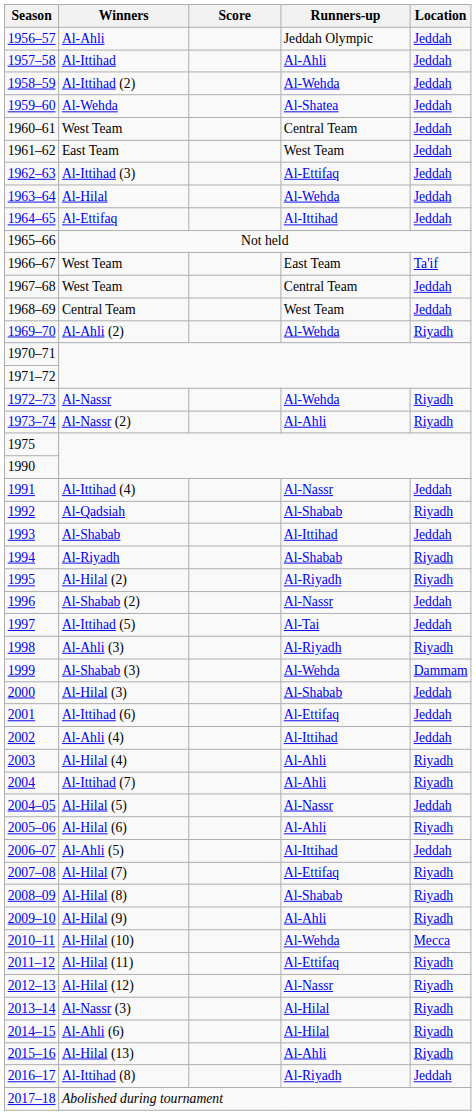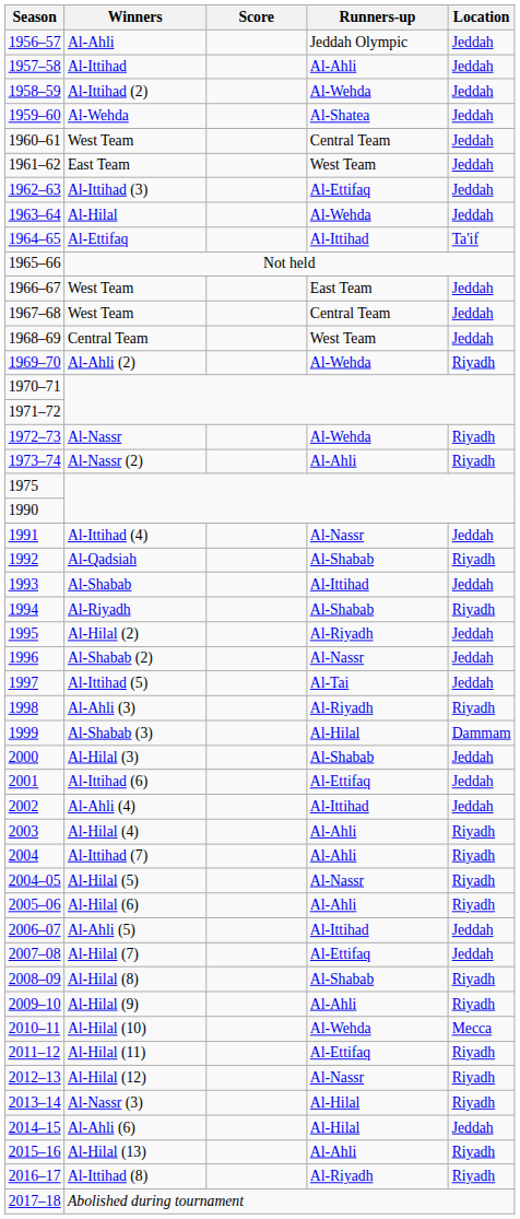 <table class="wikitable" style="font-size:90%" style="text-align: left;">
 <tr>
 <th>Season</th>
 <th width="130">Winners</th>
 <th width="90">Score</th>
 <th width="130">Runners-up</th>
 <th>Location</th>
 </tr>
 <tr>
 <td><a href='#'>1956–57</a></td>
 <td><a href='#'>Al-Ahli</a></td>
 <td></td>
 <td>Jeddah Olympic</td>
 <td><a href='#'>Jeddah</a></td>
 </tr>
 <tr>
 <td><a href='#'>1957–58</a></td>
 <td><a href='#'>Al-Ittihad</a></td>
 <td></td>
 <td><a href='#'>Al-Ahli</a></td>
 <td><a href='#'>Jeddah</a></td>
 </tr>
 <tr>
 <td><a href='#'>1958–59</a></td>
 <td><a href='#'>Al-Ittihad</a> (2)</td>
 <td></td>
 <td><a href='#'>Al-Wehda</a></td>
 <td><a href='#'>Jeddah</a></td>
 </tr>
 <tr>
 <td><a href='#'>1959–60</a></td>
 <td><a href='#'>Al-Wehda</a></td>
 <td></td>
 <td><a href='#'>Al-Shatea</a></td>
 <td><a href='#'>Jeddah</a></td>
 </tr>
 <tr>
 <td>1960–61</td>
 <td>West Team</td>
 <td></td>
 <td>Central Team</td>
 <td><a href='#'>Jeddah</a></td>
 </tr>
 <tr>
 <td>1961–62</td>
 <td>East Team</td>
 <td></td>
 <td>West Team</td>
 <td><a href='#'>Jeddah</a></td>
 </tr>
 <tr>
 <td><a href='#'>1962–63</a></td>
 <td><a href='#'>Al-Ittihad</a> (3)</td>
 <td></td>
 <td><a href='#'>Al-Ettifaq</a></td>
 <td><a href='#'>Jeddah</a></td>
 </tr>
 <tr>
 <td><a href='#'>1963–64</a></td>
 <td><a href='#'>Al-Hilal</a></td>
 <td></td>
 <td><a href='#'>Al-Wehda</a></td>
 <td><a href='#'>Jeddah</a></td>
 </tr>
 <tr>
 <td><a href='#'>1964–65</a></td>
 <td><a href='#'>Al-Ettifaq</a></td>
 <td></td>
 <td><a href='#'>Al-Ittihad</a></td>
-<td><a href='#'>Jeddah</a></td>
+<td><a href='#'>Ta'if</a></td>
 </tr>
 <tr>
 <td>1965–66</td>
 <td colspan=4 style="text-align:center;">Not held</td>
 </tr>
 <tr>
 <td>1966–67</td>
 <td>West Team</td>
 <td></td>
 <td>East Team</td>
-<td><a href='#'>Ta'if</a></td>
+<td><a href='#'>Jeddah</a></td>
 </tr>
 <tr>
 <td>1967–68</td>
 <td>West Team</td>
 <td></td>
 <td>Central Team</td>
 <td><a href='#'>Jeddah</a></td>
 </tr>
 <tr>
 <td>1968–69</td>
 <td>Central Team</td>
 <td></td>
 <td>West Team</td>
 <td><a href='#'>Jeddah</a></td>
 </tr>
 <tr>
 <td><a href='#'>1969–70</a></td>
 <td><a href='#'>Al-Ahli</a> (2)</td>
 <td></td>
 <td><a href='#'>Al-Wehda</a></td>
 <td><a href='#'>Riyadh</a></td>
 </tr>
 <tr>
 <td>1970–71</td>
 <td rowspan=2 colspan=8></td>
 </tr>
 <tr>
 <td>1971–72</td>
 </tr>
 <tr>
 <td><a href='#'>1972–73</a></td>
 <td><a href='#'>Al-Nassr</a></td>
 <td></td>
 <td><a href='#'>Al-Wehda</a></td>
 <td><a href='#'>Riyadh</a></td>
 </tr>
 <tr>
 <td><a href='#'>1973–74</a></td>
 <td><a href='#'>Al-Nassr</a> (2)</td>
 <td></td>
 <td><a href='#'>Al-Ahli</a></td>
 <td><a href='#'>Riyadh</a></td>
 </tr>
 <tr>
 <td>1975</td>
 <td rowspan=2 colspan=8></td>
 </tr>
 <tr>
 <td>1990</td>
 </tr>
 <tr>
 <td><a href='#'>1991</a></td>
 <td><a href='#'>Al-Ittihad</a> (4)</td>
 <td></td>
 <td><a href='#'>Al-Nassr</a></td>
 <td><a href='#'>Jeddah</a></td>
 </tr>
 <tr>
 <td><a href='#'>1992</a></td>
 <td><a href='#'>Al-Qadsiah</a></td>
 <td></td>
 <td><a href='#'>Al-Shabab</a></td>
 <td><a href='#'>Riyadh</a></td>
 </tr>
 <tr>
 <td><a href='#'>1993</a></td>
 <td><a href='#'>Al-Shabab</a></td>
 <td></td>
 <td><a href='#'>Al-Ittihad</a></td>
 <td><a href='#'>Jeddah</a></td>
 </tr>
 <tr>
 <td><a href='#'>1994</a></td>
 <td><a href='#'>Al-Riyadh</a></td>
 <td></td>
 <td><a href='#'>Al-Shabab</a></td>
 <td><a href='#'>Riyadh</a></td>
 </tr>
 <tr>
 <td><a href='#'>1995</a></td>
 <td><a href='#'>Al-Hilal</a> (2)</td>
 <td></td>
 <td><a href='#'>Al-Riyadh</a></td>
-<td><a href='#'>Riyadh</a></td>
+<td><a href='#'>Jeddah</a></td>
 </tr>
 <tr>
 <td><a href='#'>1996</a></td>
 <td><a href='#'>Al-Shabab</a> (2)</td>
 <td></td>
 <td><a href='#'>Al-Nassr</a></td>
 <td><a href='#'>Jeddah</a></td>
 </tr>
 <tr>
 <td><a href='#'>1997</a></td>
 <td><a href='#'>Al-Ittihad</a> (5)</td>
 <td></td>
 <td><a href='#'>Al-Tai</a></td>
 <td><a href='#'>Jeddah</a></td>
 </tr>
 <tr>
 <td><a href='#'>1998</a></td>
 <td><a href='#'>Al-Ahli</a> (3)</td>
 <td></td>
 <td><a href='#'>Al-Riyadh</a></td>
 <td><a href='#'>Riyadh</a></td>
 </tr>
 <tr>
 <td><a href='#'>1999</a></td>
 <td><a href='#'>Al-Shabab</a> (3)</td>
 <td></td>
-<td><a href='#'>Al-Wehda</a></td>
+<td><a href='#'>Al-Hilal</a></td>
 <td><a href='#'>Dammam</a></td>
 </tr>
 <tr>
 <td><a href='#'>2000</a></td>
 <td><a href='#'>Al-Hilal</a> (3)</td>
 <td></td>
 <td><a href='#'>Al-Shabab</a></td>
 <td><a href='#'>Jeddah</a></td>
 </tr>
 <tr>
 <td><a href='#'>2001</a></td>
 <td><a href='#'>Al-Ittihad</a> (6)</td>
 <td></td>
 <td><a href='#'>Al-Ettifaq</a></td>
 <td><a href='#'>Jeddah</a></td>
 </tr>
 <tr>
 <td><a href='#'>2002</a></td>
 <td><a href='#'>Al-Ahli</a> (4)</td>
 <td></td>
 <td><a href='#'>Al-Ittihad</a></td>
 <td><a href='#'>Jeddah</a></td>
 </tr>
 <tr>
 <td><a href='#'>2003</a></td>
 <td><a href='#'>Al-Hilal</a> (4)</td>
 <td></td>
 <td><a href='#'>Al-Ahli</a></td>
 <td><a href='#'>Riyadh</a></td>
 </tr>
 <tr>
 <td><a href='#'>2004</a></td>
 <td><a href='#'>Al-Ittihad</a> (7)</td>
 <td></td>
 <td><a href='#'>Al-Ahli</a></td>
 <td><a href='#'>Riyadh</a></td>
 </tr>
 <tr>
 <td><a href='#'>2004–05</a></td>
 <td><a href='#'>Al-Hilal</a> (5)</td>
 <td></td>
 <td><a href='#'>Al-Nassr</a></td>
-<td><a href='#'>Jeddah</a></td>
+<td><a href='#'>Riyadh</a></td>
 </tr>
 <tr>
 <td><a href='#'>2005–06</a></td>
 <td><a href='#'>Al-Hilal</a> (6)</td>
 <td></td>
 <td><a href='#'>Al-Ahli</a></td>
 <td><a href='#'>Riyadh</a></td>
 </tr>
 <tr>
 <td><a href='#'>2006–07</a></td>
 <td><a href='#'>Al-Ahli</a> (5)</td>
 <td></td>
 <td><a href='#'>Al-Ittihad</a></td>
 <td><a href='#'>Jeddah</a></td>
 </tr>
 <tr>
 <td><a href='#'>2007–08</a></td>
 <td><a href='#'>Al-Hilal</a> (7)</td>
 <td></td>
 <td><a href='#'>Al-Ettifaq</a></td>
-<td><a href='#'>Riyadh</a></td>
+<td><a href='#'>Jeddah</a></td>
 </tr>
 <tr>
 <td><a href='#'>2008–09</a></td>
 <td><a href='#'>Al-Hilal</a> (8)</td>
 <td></td>
 <td><a href='#'>Al-Shabab</a></td>
 <td><a href='#'>Riyadh</a></td>
 </tr>
 <tr>
 <td><a href='#'>2009–10</a></td>
 <td><a href='#'>Al-Hilal</a> (9)</td>
 <td></td>
 <td><a href='#'>Al-Ahli</a></td>
 <td><a href='#'>Riyadh</a></td>
 </tr>
 <tr>
 <td><a href='#'>2010–11</a></td>
 <td><a href='#'>Al-Hilal</a> (10)</td>
 <td></td>
 <td><a href='#'>Al-Wehda</a></td>
 <td><a href='#'>Mecca</a></td>
 </tr>
 <tr>
 <td><a href='#'>2011–12</a></td>
 <td><a href='#'>Al-Hilal</a> (11)</td>
 <td></td>
 <td><a href='#'>Al-Ettifaq</a></td>
 <td><a href='#'>Riyadh</a></td>
 </tr>
 <tr>
 <td><a href='#'>2012–13</a></td>
 <td><a href='#'>Al-Hilal</a> (12)</td>
 <td></td>
 <td><a href='#'>Al-Nassr</a></td>
 <td><a href='#'>Riyadh</a></td>
 </tr>
 <tr>
 <td><a href='#'>2013–14</a></td>
 <td><a href='#'>Al-Nassr</a> (3)</td>
 <td></td>
 <td><a href='#'>Al-Hilal</a></td>
 <td><a href='#'>Riyadh</a></td>
 </tr>
 <tr>
 <td><a href='#'>2014–15</a></td>
 <td><a href='#'>Al-Ahli</a> (6)</td>
 <td></td>
 <td><a href='#'>Al-Hilal</a></td>
-<td><a href='#'>Riyadh</a></td>
+<td><a href='#'>Jeddah</a></td>
 </tr>
 <tr>
 <td><a href='#'>2015–16</a></td>
 <td><a href='#'>Al-Hilal</a> (13)</td>
 <td></td>
 <td><a href='#'>Al-Ahli</a></td>
 <td><a href='#'>Riyadh</a></td>
 </tr>
 <tr>
 <td><a href='#'>2016–17</a></td>
 <td><a href='#'>Al-Ittihad</a> (8)</td>
 <td></td>
 <td><a href='#'>Al-Riyadh</a></td>
-<td><a href='#'>Jeddah</a></td>
+<td><a href='#'>Riyadh</a></td>
 </tr>
 <tr>
 <td><a href='#'>2017–18</a></td>
 <td colspan=4><em>Abolished during tournament</em></td>
 </tr>
 </table>
